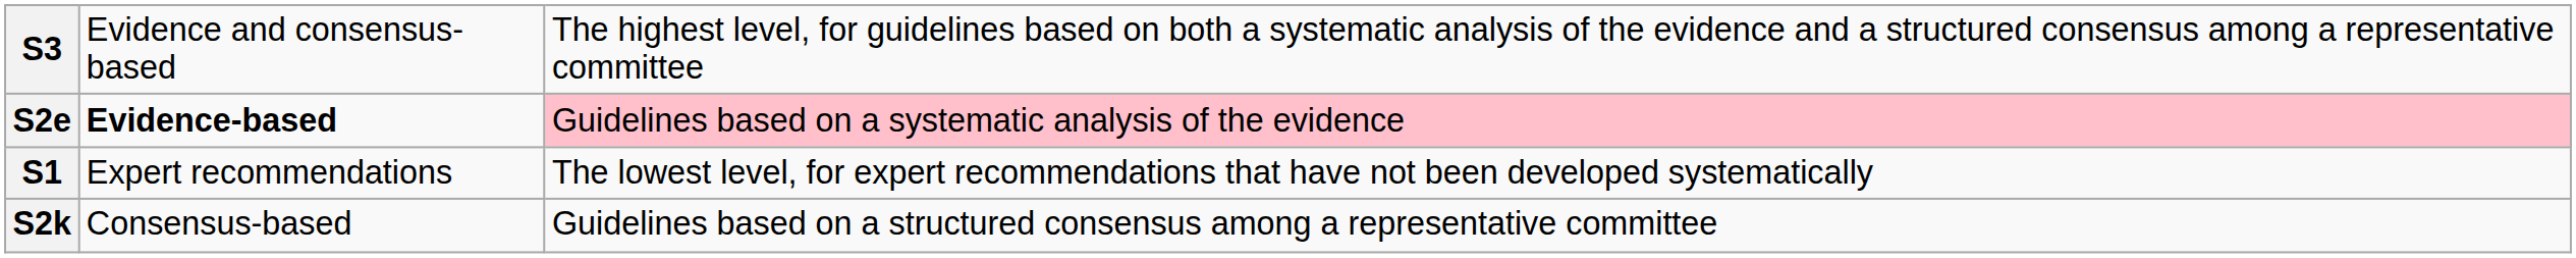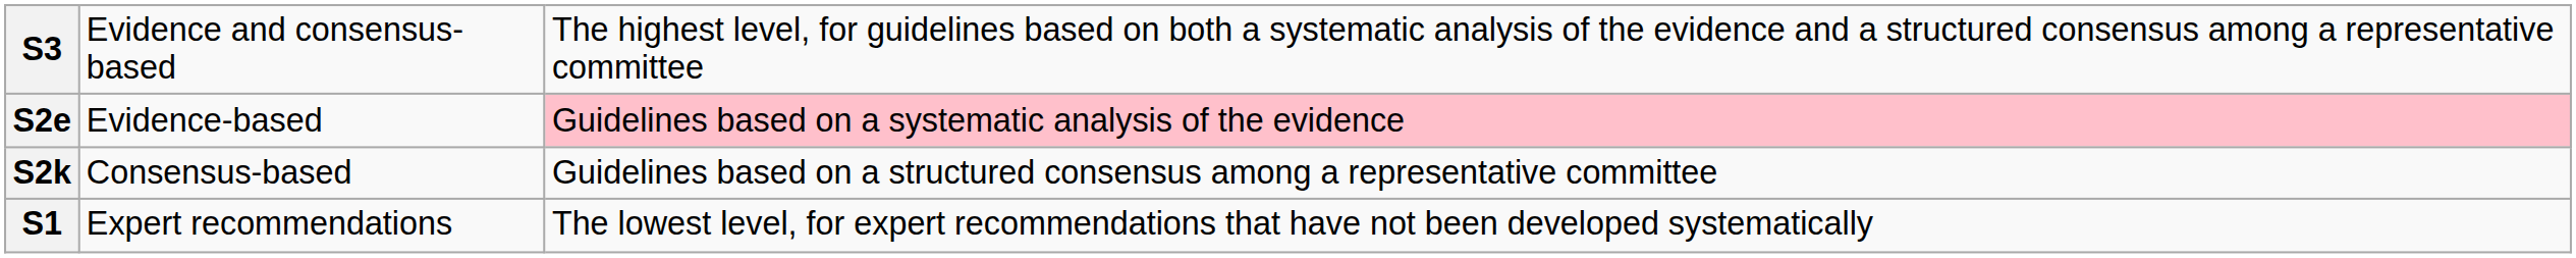 <table class="wikitable">
 <tr>
 <th>S3</th>
 <td>Evidence and consensus-based</td>
 <td>The highest level, for guidelines based on both a systematic analysis of the evidence and a structured consensus among a representative committee</td>
 </tr>
 <tr>
 <th>S2e</th>
-<td><strong>Evidence-based</strong></td>
+<td>Evidence-based</td>
 <td style="background: pink;">Guidelines based on a systematic analysis of the evidence</td>
+</tr>
+<tr>
+<th>S2k</th>
+<td>Consensus-based</td>
+<td>Guidelines based on a structured consensus among a representative committee</td>
 </tr>
 <tr>
 <th>S1</th>
 <td>Expert recommendations</td>
 <td>The lowest level, for expert recommendations that have not been developed systematically</td>
 </tr>
-<tr>
-<th>S2k</th>
-<td>Consensus-based</td>
-<td>Guidelines based on a structured consensus among a representative committee</td>
-</tr>
 </table>
